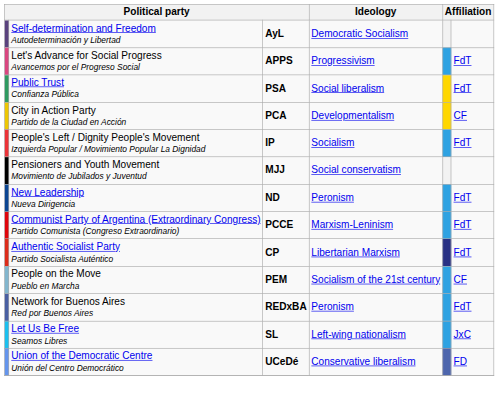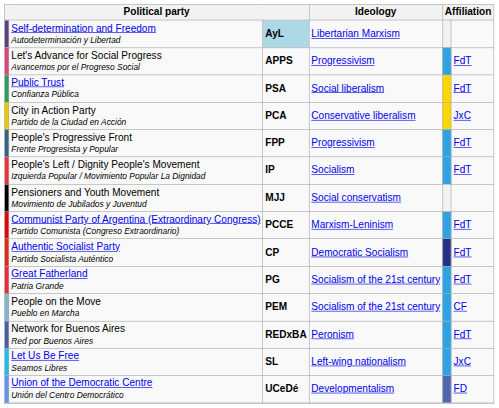 <table class="wikitable sortable">
 <tr>
 <th colspan=3>Political party</th>
 <th>Ideology</th>
 <th colspan=2>Affiliation</th>
 </tr>
 <tr>
 <th style="background:#5a427e;"></th>
 <td><a href='#'>Self-determination and Freedom</a><br><small><em>Autodeterminación y Libertad</em></small></td>
-<td><strong>AyL</strong></td>
-<td><a href='#'>Democratic Socialism</a></td>
+<td style="background: lightblue;"><strong>AyL</strong></td>
+<td><a href='#'>Libertarian Marxism</a></td>
 <th style="background:;"></th>
 <td></td>
 </tr>
 <tr>
 <th style="background:#da4680;"></th>
 <td>Let's Advance for Social Progress<br><small><em>Avancemos por el Progreso Social</em></small></td>
 <td><strong>APPS</strong></td>
 <td><a href='#'>Progressivism</a></td>
 <th style="background:#2EA2E2;"></th>
 <td><a href='#'>FdT</a></td>
 </tr>
 <tr>
 <th style="background:#2E9A60;"></th>
 <td><a href='#'>Public Trust</a><br><small><em>Confianza Pública</em></small></td>
 <td><strong>PSA</strong></td>
 <td><a href='#'>Social liberalism</a></td>
 <th style="background:#FFD700;"></th>
 <td><a href='#'>FdT</a></td>
 </tr>
 <tr>
 <th style="background:#edc702;"></th>
 <td>City in Action Party<br><small><em>Partido de la Ciudad en Acción</em></small></td>
 <td><strong>PCA</strong></td>
-<td><a href='#'>Developmentalism</a></td>
+<td><a href='#'>Conservative liberalism</a></td>
 <th style="background:#FFD700;"></th>
-<td><a href='#'>CF</a></td>
+<td><a href='#'>JxC</a></td>
+</tr>
+<tr>
+<th style="background:#326288;"></th>
+<td>People's Progressive Front<br><small><em>Frente Progresista y Popular</em></small></td>
+<td><strong>FPP</strong></td>
+<td><a href='#'>Progressivism</a></td>
+<th style="background:#2EA2E2;"></th>
+<td><a href='#'>FdT</a></td>
 </tr>
 <tr>
 <th style="background:#ec3237;"></th>
 <td>People's Left / Dignity People's Movement<br><small><em>Izquierda Popular / Movimiento Popular La Dignidad</em></small></td>
 <td><strong>IP</strong></td>
 <td><a href='#'>Socialism</a></td>
 <th style="background:#2EA2E2;"></th>
 <td><a href='#'>FdT</a></td>
 </tr>
 <tr>
 <th style="background:#000000;"></th>
 <td>Pensioners and Youth Movement<br><small><em>Movimiento de Jubilados y Juventud</em></small></td>
 <td><strong>MJJ</strong></td>
 <td><a href='#'>Social conservatism</a></td>
 <th style="background:;"></th>
 <td></td>
 </tr>
 <tr>
-<th style="background:#0b4592;"></th>
-<td><a href='#'>New Leadership</a><br><small><em>Nueva Dirigencia</em></small></td>
-<td><strong>ND</strong></td>
-<td><a href='#'>Peronism</a></td>
-<th style="background:#2EA2E2;"></th>
-<td><a href='#'>FdT</a></td>
-</tr>
-<tr>
 <th style="background:#e0040b;"></th>
 <td><a href='#'>Communist Party of Argentina (Extraordinary Congress)</a><br><small><em>Partido Comunista (Congreso Extraordinario)</em></small></td>
 <td><strong>PCCE</strong></td>
 <td><a href='#'>Marxism-Leninism</a></td>
 <th style="background:#2EA2E2;"></th>
 <td><a href='#'>FdT</a></td>
 </tr>
 <tr>
 <th style="background:#DD2C1A;"></th>
 <td><a href='#'>Authentic Socialist Party</a><br><small><em>Partido Socialista Auténtico</em></small></td>
 <td><strong>CP</strong></td>
-<td><a href='#'>Libertarian Marxism</a></td>
+<td><a href='#'>Democratic Socialism</a></td>
 <th style="background:#283084;"></th>
+<td><a href='#'>FdT</a></td>
+</tr>
+<tr>
+<th style="background:#ED2939;"></th>
+<td><a href='#'>Great Fatherland</a><br><small><em>Patria Grande</em></small></td>
+<td><strong>PG</strong></td>
+<td><a href='#'>Socialism of the 21st century</a></td>
+<th style="background:#2EA2E2;"></th>
 <td><a href='#'>FdT</a></td>
 </tr>
 <tr>
 <th style="background:#82b6ce;"></th>
 <td>People on the Move<br><small><em>Pueblo en Marcha</em></small></td>
 <td><strong>PEM</strong></td>
 <td><a href='#'>Socialism of the 21st century</a></td>
 <th style="background:#2EA2E2;"></th>
 <td><a href='#'>CF</a></td>
 </tr>
 <tr>
 <th style="background:#495fa2;"></th>
 <td>Network for Buenos Aires<br><small><em>Red por Buenos Aires</em></small></td>
 <td><strong>REDxBA</strong></td>
 <td><a href='#'>Peronism</a></td>
 <th style="background:#2EA2E2;"></th>
 <td><a href='#'>FdT</a></td>
 </tr>
 <tr>
 <th style="background:#1bc0ef;"></th>
 <td><a href='#'>Let Us Be Free</a><br><small><em>Seamos Libres</em></small></td>
 <td><strong>SL</strong></td>
 <td><a href='#'>Left-wing nationalism</a></td>
 <th style="background:#2EA2E2;"></th>
 <td><a href='#'>JxC</a></td>
 </tr>
 <tr>
 <th style="background:#6495ED;"></th>
 <td><a href='#'>Union of the Democratic Centre</a><br><small><em>Unión del Centro Democrático</em></small></td>
 <td><strong>UCeDé</strong></td>
-<td><a href='#'>Conservative liberalism</a></td>
+<td><a href='#'>Developmentalism</a></td>
 <th style="background:#4E66AD;"></th>
 <td><a href='#'>FD</a></td>
 </tr>
 <tr>
 </tr>
 </table>
